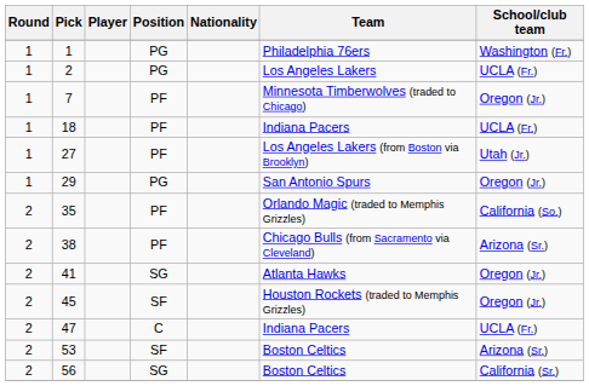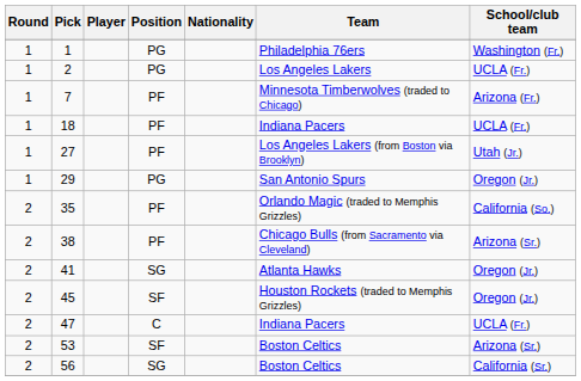 <table class="wikitable" width="45%">
 <tr>
 <th>Round</th>
 <th>Pick</th>
 <th>Player</th>
 <th>Position</th>
 <th>Nationality</th>
 <th>Team</th>
 <th>School/club team</th>
 </tr>
 <tr>
 </tr>
 <tr>
 <td align=center>1</td>
 <td align=center>1</td>
 <td></td>
 <td align=center>PG</td>
 <td></td>
 <td><a href='#'>Philadelphia 76ers</a> </td>
 <td><a href='#'>Washington</a> <small>(<a href='#'>Fr.</a>)</small></td>
 </tr>
 <tr>
 <td align=center>1</td>
 <td align=center>2</td>
 <td></td>
 <td align=center>PG</td>
 <td></td>
 <td><a href='#'>Los Angeles Lakers</a></td>
 <td><a href='#'>UCLA</a> <small>(<a href='#'>Fr.</a>)</small></td>
 </tr>
 <tr>
 <td align=center>1</td>
 <td align=center>7</td>
 <td></td>
 <td align=center>PF</td>
 <td></td>
 <td><a href='#'>Minnesota Timberwolves</a> <small>(traded to <a href='#'>Chicago</a>)</small></td>
-<td><a href='#'>Oregon</a> <small>(<a href='#'>Jr.</a>)</small></td>
+<td><a href='#'>Arizona</a> <small>(<a href='#'>Fr.</a>)</small></td>
 </tr>
 <tr>
 <td align=center>1</td>
 <td align=center>18</td>
 <td></td>
 <td align=center>PF</td>
 <td></td>
 <td><a href='#'>Indiana Pacers</a></td>
 <td><a href='#'>UCLA</a> <small>(<a href='#'>Fr.</a>)</small></td>
 </tr>
 <tr>
 <td align=center>1</td>
 <td align=center>27</td>
 <td></td>
 <td align=center>PF</td>
 <td></td>
 <td><a href='#'>Los Angeles Lakers</a> <small>(from <a href='#'>Boston</a> via <a href='#'>Brooklyn</a>)</small></td>
 <td><a href='#'>Utah</a> <small>(<a href='#'>Jr.</a>)</small></td>
 </tr>
 <tr>
 <td align=center>1</td>
 <td align=center>29</td>
 <td></td>
 <td align=center>PG</td>
 <td></td>
 <td><a href='#'>San Antonio Spurs</a></td>
 <td><a href='#'>Oregon</a> <small>(<a href='#'>Jr.</a>)</small></td>
 </tr>
 <tr>
 <td align=center>2</td>
 <td align=center>35</td>
 <td></td>
 <td align=center>PF</td>
 <td></td>
 <td><a href='#'>Orlando Magic</a> <small>(traded to Memphis Grizzles)</small></td>
 <td><a href='#'>California</a> <small>(<a href='#'>So.</a>)</small></td>
 </tr>
 <tr>
 <td align=center>2</td>
 <td align=center>38</td>
 <td></td>
 <td align=center>PF</td>
 <td></td>
 <td><a href='#'>Chicago Bulls</a> <small>(from <a href='#'>Sacramento</a> via <a href='#'>Cleveland</a>)</small></td>
 <td><a href='#'>Arizona</a> <small>(<a href='#'>Sr.</a>)</small></td>
 </tr>
 <tr>
 <td align=center>2</td>
 <td align=center>41</td>
 <td></td>
 <td align=center>SG</td>
 <td></td>
 <td><a href='#'>Atlanta Hawks</a></td>
 <td><a href='#'>Oregon</a> <small>(<a href='#'>Jr.</a>)</small></td>
 </tr>
 <tr>
 <td align=center>2</td>
 <td align=center>45</td>
 <td></td>
 <td align=center>SF</td>
 <td></td>
 <td><a href='#'>Houston Rockets</a> <small>(traded to Memphis Grizzles)</small></td>
 <td><a href='#'>Oregon</a> <small>(<a href='#'>Jr.</a>)</small></td>
 </tr>
 <tr>
 <td align=center>2</td>
 <td align=center>47</td>
 <td></td>
 <td align=center>C</td>
 <td></td>
 <td><a href='#'>Indiana Pacers</a></td>
 <td><a href='#'>UCLA</a> <small>(<a href='#'>Fr.</a>)</small></td>
 </tr>
 <tr>
 <td align=center>2</td>
 <td align=center>53</td>
 <td></td>
 <td align=center>SF</td>
 <td></td>
 <td><a href='#'>Boston Celtics</a></td>
 <td><a href='#'>Arizona</a> <small>(<a href='#'>Sr.</a>)</small></td>
 </tr>
 <tr>
 <td align=center>2</td>
 <td align=center>56</td>
 <td></td>
 <td align=center>SG</td>
 <td></td>
 <td><a href='#'>Boston Celtics</a></td>
 <td><a href='#'>California</a> <small>(<a href='#'>Sr.</a>)</small></td>
 </tr>
 <tr>
 </tr>
 </table>
